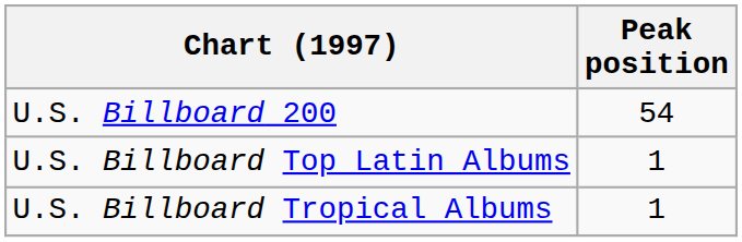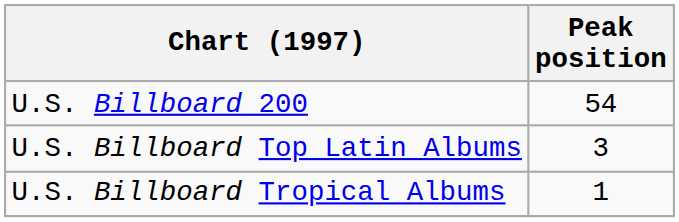 <table class="wikitable">
 <tr>
 <th align="left">Chart (1997)</th>
 <th align="left">Peak<br>position</th>
 </tr>
 <tr>
 <td align="left">U.S. <a href='#'><em>Billboard</em> 200</a></td>
 <td align="center">54</td>
 </tr>
 <tr>
 <td align="left">U.S. <em>Billboard</em> <a href='#'>Top Latin Albums</a></td>
-<td align="center">1</td>
+<td align="center">3</td>
 </tr>
 <tr>
 <td align="left">U.S. <em>Billboard</em> <a href='#'>Tropical Albums</a></td>
 <td align="center">1</td>
 </tr>
 <tr>
 </tr>
 </table>
